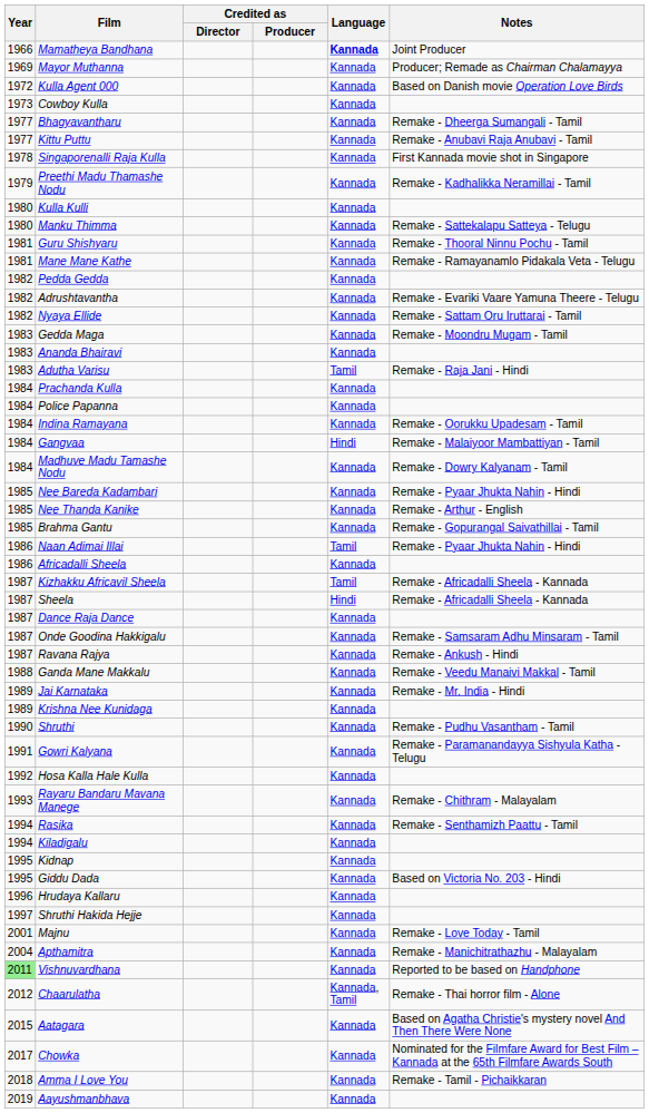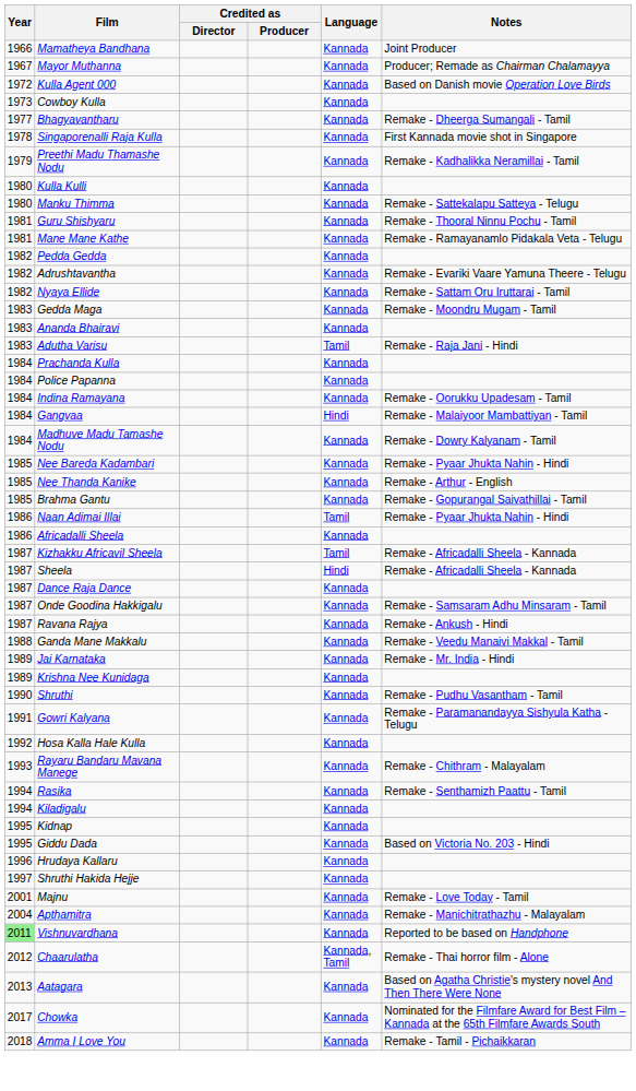 <table class="wikitable sortable">
 <tr>
 <th rowspan="2" style="width:35px;">Year</th>
 <th rowspan="2" style="width:200px;">Film</th>
 <th colspan="2" style="width:195px;">Credited as</th>
 <th rowspan="2" style="text-align:center; width:80px;">Language</th>
 <th rowspan="2"  style="text-align:center; width:350px;" class="unsortable">Notes</th>
 </tr>
 <tr>
 <th style="width:65px;">Director</th>
 <th width=65>Producer</th>
 </tr>
 <tr>
 <td>1966</td>
 <td><em><a href='#'>Mamatheya Bandhana</a></em></td>
 <td style="text-align:center;"></td>
 <td style="text-align:center;"></td>
-<td><strong><a href='#'>Kannada</a></strong></td>
+<td><a href='#'>Kannada</a></td>
 <td>Joint Producer</td>
 </tr>
 <tr>
-<td>1969</td>
+<td>1967</td>
 <td><em><a href='#'>Mayor Muthanna</a></em></td>
 <td style="text-align:center;"></td>
 <td style="text-align:center;"></td>
 <td><a href='#'>Kannada</a></td>
 <td>Producer; Remade as <em>Chairman Chalamayya</em></td>
 </tr>
 <tr>
 <td>1972</td>
 <td><em><a href='#'>Kulla Agent 000</a></em></td>
 <td style="text-align:center;"></td>
 <td style="text-align:center;"></td>
 <td><a href='#'>Kannada</a></td>
 <td>Based on Danish movie <em><a href='#'>Operation Love Birds</a></em></td>
 </tr>
 <tr>
 <td>1973</td>
 <td><em>Cowboy Kulla</em></td>
 <td style="text-align:center;"></td>
 <td style="text-align:center;"></td>
 <td><a href='#'>Kannada</a></td>
 <td></td>
 </tr>
 <tr>
 <td>1977</td>
 <td><em><a href='#'>Bhagyavantharu</a></em></td>
 <td style="text-align:center;"></td>
 <td style="text-align:center;"></td>
 <td><a href='#'>Kannada</a></td>
 <td>Remake - <a href='#'>Dheerga Sumangali</a> - Tamil</td>
-</tr>
-<tr>
-<td>1977</td>
-<td><em><a href='#'>Kittu Puttu</a></em></td>
-<td style="text-align:center;"></td>
-<td style="text-align:center;"></td>
-<td><a href='#'>Kannada</a></td>
-<td>Remake - <a href='#'>Anubavi Raja Anubavi</a> - Tamil</td>
 </tr>
 <tr>
 <td>1978</td>
 <td><em><a href='#'>Singaporenalli Raja Kulla</a></em></td>
 <td style="text-align:center;"></td>
 <td style="text-align:center;"></td>
 <td><a href='#'>Kannada</a></td>
 <td>First Kannada movie shot in Singapore</td>
 </tr>
 <tr>
 <td>1979</td>
 <td><em><a href='#'>Preethi Madu Thamashe Nodu</a></em></td>
 <td style="text-align:center;"></td>
 <td style="text-align:center;"></td>
 <td><a href='#'>Kannada</a></td>
 <td>Remake - <a href='#'>Kadhalikka Neramillai</a> - Tamil</td>
 </tr>
 <tr>
 <td>1980</td>
 <td><em><a href='#'>Kulla Kulli</a></em></td>
 <td style="text-align:center;"></td>
 <td style="text-align:center;"></td>
 <td><a href='#'>Kannada</a></td>
 <td></td>
 </tr>
 <tr>
 <td>1980</td>
 <td><em><a href='#'>Manku Thimma</a></em></td>
 <td style="text-align:center;"></td>
 <td style="text-align:center;"></td>
 <td><a href='#'>Kannada</a></td>
 <td>Remake -  <a href='#'>Sattekalapu Satteya</a> - Telugu</td>
 </tr>
 <tr>
 <td>1981</td>
 <td><em><a href='#'>Guru Shishyaru</a></em></td>
 <td style="text-align:center;"></td>
 <td style="text-align:center;"></td>
 <td><a href='#'>Kannada</a></td>
 <td>Remake - <a href='#'>Thooral Ninnu Pochu</a> - Tamil</td>
 </tr>
 <tr>
 <td>1981</td>
 <td><em><a href='#'>Mane Mane Kathe</a></em></td>
 <td style="text-align:center;"></td>
 <td style="text-align:center;"></td>
 <td><a href='#'>Kannada</a></td>
 <td>Remake - Ramayanamlo Pidakala Veta - Telugu</td>
 </tr>
 <tr>
 <td>1982</td>
 <td><em><a href='#'>Pedda Gedda</a></em></td>
 <td style="text-align:center;"></td>
 <td style="text-align:center;"></td>
 <td><a href='#'>Kannada</a></td>
 <td></td>
 </tr>
 <tr>
 <td>1982</td>
 <td><em>Adrushtavantha</em></td>
 <td style="text-align:center;"></td>
 <td style="text-align:center;"></td>
 <td><a href='#'>Kannada</a></td>
 <td>Remake - Evariki Vaare Yamuna Theere - Telugu</td>
 </tr>
 <tr>
 <td>1982</td>
 <td><em><a href='#'>Nyaya Ellide</a></em></td>
 <td style="text-align:center;"></td>
 <td style="text-align:center;"></td>
 <td><a href='#'>Kannada</a></td>
 <td>Remake - <a href='#'>Sattam Oru Iruttarai</a> - Tamil</td>
 </tr>
 <tr>
 <td>1983</td>
 <td><em>Gedda Maga</em></td>
 <td style="text-align:center;"></td>
 <td style="text-align:center;"></td>
 <td><a href='#'>Kannada</a></td>
 <td>Remake - <a href='#'>Moondru Mugam</a> - Tamil</td>
 </tr>
 <tr>
 <td>1983</td>
 <td><em><a href='#'>Ananda Bhairavi</a></em></td>
 <td style="text-align:center;"></td>
 <td style="text-align:center;"></td>
 <td><a href='#'>Kannada</a></td>
 <td></td>
 </tr>
 <tr>
 <td>1983</td>
 <td><em><a href='#'>Adutha Varisu</a></em></td>
 <td style="text-align:center;"></td>
 <td style="text-align:center;"></td>
 <td><a href='#'>Tamil</a></td>
 <td>Remake - <a href='#'>Raja Jani</a> - Hindi</td>
 </tr>
 <tr>
 <td>1984</td>
 <td><em><a href='#'>Prachanda Kulla</a></em></td>
 <td style="text-align:center;"></td>
 <td style="text-align:center;"></td>
 <td><a href='#'>Kannada</a></td>
 <td></td>
 </tr>
 <tr>
 <td>1984</td>
 <td><em>Police Papanna</em></td>
 <td style="text-align:center;"></td>
 <td style="text-align:center;"></td>
 <td><a href='#'>Kannada</a></td>
 <td></td>
 </tr>
 <tr>
 <td>1984</td>
 <td><em><a href='#'>Indina Ramayana</a></em></td>
 <td style="text-align:center;"></td>
 <td style="text-align:center;"></td>
 <td><a href='#'>Kannada</a></td>
 <td>Remake - <a href='#'>Oorukku Upadesam</a> - Tamil</td>
 </tr>
 <tr>
 <td>1984</td>
 <td><em><a href='#'>Gangvaa</a></em></td>
 <td style="text-align:center;"></td>
 <td style="text-align:center;"></td>
 <td><a href='#'>Hindi</a></td>
 <td>Remake - <a href='#'>Malaiyoor Mambattiyan</a> - Tamil</td>
 </tr>
 <tr>
 <td>1984</td>
 <td><em><a href='#'>Madhuve Madu Tamashe Nodu</a></em></td>
 <td style="text-align:center;"></td>
 <td style="text-align:center;"></td>
 <td><a href='#'>Kannada</a></td>
 <td>Remake - <a href='#'>Dowry Kalyanam</a> - Tamil</td>
 </tr>
 <tr>
 <td>1985</td>
 <td><em><a href='#'>Nee Bareda Kadambari</a></em></td>
 <td style="text-align:center;"></td>
 <td style="text-align:center;"></td>
 <td><a href='#'>Kannada</a></td>
 <td>Remake - <a href='#'>Pyaar Jhukta Nahin</a> - Hindi</td>
 </tr>
 <tr>
 <td>1985</td>
 <td><em><a href='#'>Nee Thanda Kanike</a></em></td>
 <td style="text-align:center;"></td>
 <td style="text-align:center;"></td>
 <td><a href='#'>Kannada</a></td>
 <td>Remake - <a href='#'>Arthur</a> - English</td>
 </tr>
 <tr>
 <td>1985</td>
 <td><em>Brahma Gantu</em></td>
 <td style="text-align:center;"></td>
 <td style="text-align:center;"></td>
 <td><a href='#'>Kannada</a></td>
 <td>Remake - <a href='#'>Gopurangal Saivathillai</a> - Tamil</td>
 </tr>
 <tr>
 <td>1986</td>
 <td><em><a href='#'>Naan Adimai Illai</a></em></td>
 <td style="text-align:center;"></td>
 <td style="text-align:center;"></td>
 <td><a href='#'>Tamil</a></td>
 <td>Remake - <a href='#'>Pyaar Jhukta Nahin</a> - Hindi</td>
 </tr>
 <tr>
 <td>1986</td>
 <td><em><a href='#'>Africadalli Sheela</a></em></td>
 <td style="text-align:center;"></td>
 <td style="text-align:center;"></td>
 <td><a href='#'>Kannada</a></td>
 <td></td>
 </tr>
 <tr>
 <td>1987</td>
 <td><em><a href='#'>Kizhakku Africavil Sheela</a></em></td>
 <td style="text-align:center;"></td>
 <td style="text-align:center;"></td>
 <td><a href='#'>Tamil</a></td>
 <td>Remake - <a href='#'>Africadalli Sheela</a> - Kannada</td>
 </tr>
 <tr>
 <td>1987</td>
 <td><em>Sheela</em></td>
 <td style="text-align:center;"></td>
 <td style="text-align:center;"></td>
 <td><a href='#'>Hindi</a></td>
 <td>Remake - <a href='#'>Africadalli Sheela</a> - Kannada</td>
 </tr>
 <tr>
 <td>1987</td>
 <td><em><a href='#'>Dance Raja Dance</a></em></td>
 <td style="text-align:center;"></td>
 <td style="text-align:center;"></td>
 <td><a href='#'>Kannada</a></td>
 <td></td>
 </tr>
 <tr>
 <td>1987</td>
 <td><em>Onde Goodina Hakkigalu</em></td>
 <td style="text-align:center;"></td>
 <td style="text-align:center;"></td>
 <td><a href='#'>Kannada</a></td>
 <td>Remake - <a href='#'>Samsaram Adhu Minsaram</a> - Tamil</td>
 </tr>
 <tr>
 <td>1987</td>
 <td><em>Ravana Rajya</em></td>
 <td style="text-align:center;"></td>
 <td style="text-align:center;"></td>
 <td><a href='#'>Kannada</a></td>
 <td>Remake - <a href='#'>Ankush</a> - Hindi</td>
 </tr>
 <tr>
 <td>1988</td>
 <td><em>Ganda Mane Makkalu</em></td>
 <td style="text-align:center;"></td>
 <td style="text-align:center;"></td>
 <td><a href='#'>Kannada</a></td>
 <td>Remake - <a href='#'>Veedu Manaivi Makkal</a> - Tamil</td>
 </tr>
 <tr>
 <td>1989</td>
 <td><em><a href='#'>Jai Karnataka</a></em></td>
 <td style="text-align:center;"></td>
 <td style="text-align:center;"></td>
 <td><a href='#'>Kannada</a></td>
 <td>Remake - <a href='#'>Mr. India</a> - Hindi</td>
 </tr>
 <tr>
 <td>1989</td>
 <td><em><a href='#'>Krishna Nee Kunidaga</a></em></td>
 <td style="text-align:center;"></td>
 <td style="text-align:center;"></td>
 <td><a href='#'>Kannada</a></td>
 <td></td>
 </tr>
 <tr>
 <td>1990</td>
 <td><em><a href='#'>Shruthi</a></em></td>
 <td style="text-align:center;"></td>
 <td style="text-align:center;"></td>
 <td><a href='#'>Kannada</a></td>
 <td>Remake - <a href='#'>Pudhu Vasantham</a> - Tamil</td>
 </tr>
 <tr>
 <td>1991</td>
 <td><em><a href='#'>Gowri Kalyana</a></em></td>
 <td style="text-align:center;"></td>
 <td style="text-align:center;"></td>
 <td><a href='#'>Kannada</a></td>
 <td>Remake - <a href='#'>Paramanandayya Sishyula Katha</a> - Telugu</td>
 </tr>
 <tr>
 <td>1992</td>
 <td><em>Hosa Kalla Hale Kulla</em></td>
 <td style="text-align:center;"></td>
 <td style="text-align:center;"></td>
 <td><a href='#'>Kannada</a></td>
 <td></td>
 </tr>
 <tr>
 <td>1993</td>
 <td><em><a href='#'>Rayaru Bandaru Mavana Manege</a></em></td>
 <td style="text-align:center;"></td>
 <td style="text-align:center;"></td>
 <td><a href='#'>Kannada</a></td>
 <td>Remake - <a href='#'>Chithram</a> - Malayalam</td>
 </tr>
 <tr>
 <td>1994</td>
 <td><em><a href='#'>Rasika</a></em></td>
 <td style="text-align:center;"></td>
 <td style="text-align:center;"></td>
 <td><a href='#'>Kannada</a></td>
 <td>Remake - <a href='#'>Senthamizh Paattu</a> - Tamil</td>
 </tr>
 <tr>
 <td>1994</td>
 <td><em><a href='#'>Kiladigalu</a></em></td>
 <td style="text-align:center;"></td>
 <td style="text-align:center;"></td>
 <td><a href='#'>Kannada</a></td>
 <td></td>
 </tr>
 <tr>
 <td>1995</td>
 <td><em>Kidnap</em></td>
 <td style="text-align:center;"></td>
 <td style="text-align:center;"></td>
 <td><a href='#'>Kannada</a></td>
 <td></td>
 </tr>
 <tr>
 <td>1995</td>
 <td><em>Giddu Dada</em></td>
 <td style="text-align:center;"></td>
 <td style="text-align:center;"></td>
 <td><a href='#'>Kannada</a></td>
 <td>Based on <a href='#'>Victoria No. 203</a> - Hindi</td>
 </tr>
 <tr>
 <td>1996</td>
 <td><em>Hrudaya Kallaru</em></td>
 <td style="text-align:center;"></td>
 <td style="text-align:center;"></td>
 <td><a href='#'>Kannada</a></td>
 <td></td>
 </tr>
 <tr>
 <td>1997</td>
 <td><em>Shruthi Hakida Hejje</em></td>
 <td style="text-align:center;"></td>
 <td style="text-align:center;"></td>
 <td><a href='#'>Kannada</a></td>
 <td></td>
 </tr>
 <tr>
 <td>2001</td>
 <td><em>Majnu</em></td>
 <td style="text-align:center;"></td>
 <td style="text-align:center;"></td>
 <td><a href='#'>Kannada</a></td>
 <td>Remake - <a href='#'>Love Today</a> - Tamil</td>
 </tr>
 <tr>
 <td>2004</td>
 <td><em><a href='#'>Apthamitra</a></em></td>
 <td style="text-align:center;"></td>
 <td style="text-align:center;"></td>
 <td><a href='#'>Kannada</a></td>
 <td>Remake - <a href='#'>Manichitrathazhu</a> - Malayalam</td>
 </tr>
 <tr>
 <td style="background: lightgreen;">2011</td>
 <td><em><a href='#'>Vishnuvardhana</a></em></td>
 <td style="text-align:center;"></td>
 <td style="text-align:center;"></td>
 <td><a href='#'>Kannada</a></td>
 <td>Reported to be based on <em><a href='#'>Handphone</a></em><br></td>
 </tr>
 <tr>
 <td>2012</td>
 <td><em><a href='#'>Chaarulatha</a></em></td>
 <td style="text-align:center;"></td>
 <td style="text-align:center;"></td>
 <td><a href='#'>Kannada</a>, <a href='#'>Tamil</a></td>
 <td>Remake - Thai horror film - <a href='#'>Alone</a></td>
 </tr>
 <tr>
-<td>2015</td>
+<td>2013</td>
 <td><em><a href='#'>Aatagara</a></em></td>
 <td style="text-align:center;"></td>
 <td style="text-align:center;"></td>
 <td><a href='#'>Kannada</a></td>
 <td>Based on <a href='#'>Agatha Christie</a>'s mystery novel <a href='#'>And Then There Were None</a></td>
 </tr>
 <tr>
 <td>2017</td>
 <td><em><a href='#'>Chowka</a></em></td>
 <td style="text-align:center;"></td>
 <td style="text-align:center;"></td>
 <td><a href='#'>Kannada</a></td>
 <td>Nominated for the <a href='#'>Filmfare Award for Best Film – Kannada</a> at the <a href='#'>65th Filmfare Awards South</a></td>
 </tr>
 <tr>
 <td>2018</td>
 <td><em><a href='#'>Amma I Love You</a></em></td>
 <td style="text-align:center;"></td>
 <td style="text-align:center;"></td>
 <td><a href='#'>Kannada</a></td>
 <td>Remake - Tamil - <a href='#'>Pichaikkaran</a></td>
 </tr>
-<tr>
-<td>2019</td>
-<td><em><a href='#'>Aayushmanbhava</a></em></td>
-<td style="text-align:center;"></td>
-<td style="text-align:center;"></td>
-<td><a href='#'>Kannada</a></td>
-<td></td>
-</tr>
 </table>
